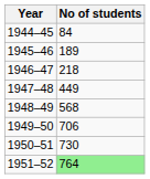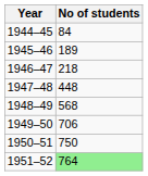 <table class="wikitable floatleft">
 <tr>
 <th>Year</th>
 <th>No of students</th>
 </tr>
 <tr>
 <td>1944–45</td>
 <td>84</td>
 </tr>
 <tr>
 <td>1945–46</td>
 <td>189</td>
 </tr>
 <tr>
 <td>1946–47</td>
 <td>218</td>
 </tr>
 <tr>
 <td>1947–48</td>
-<td>449</td>
+<td>448</td>
 </tr>
 <tr>
 <td>1948–49</td>
 <td>568</td>
 </tr>
 <tr>
 <td>1949–50</td>
 <td>706</td>
 </tr>
 <tr>
 <td>1950–51</td>
-<td>730</td>
+<td>750</td>
 </tr>
 <tr>
 <td>1951–52</td>
 <td style="background: lightgreen;">764</td>
 </tr>
 </table>
